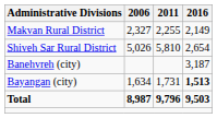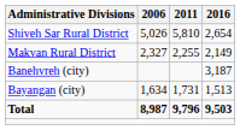 <table class="wikitable">
 <tr>
 <th>Administrative Divisions</th>
 <th>2006</th>
 <th>2011</th>
 <th>2016</th>
 </tr>
 <tr>
+<td><a href='#'>Shiveh Sar Rural District</a></td>
+<td style="text-align: right;">5,026</td>
+<td style="text-align: right;">5,810</td>
+<td style="text-align: right;">2,654</td>
+</tr>
+<tr>
 <td><a href='#'>Makvan Rural District</a></td>
 <td style="text-align: right;">2,327</td>
 <td style="text-align: right;">2,255</td>
 <td style="text-align: right;">2,149</td>
-</tr>
-<tr>
-<td><a href='#'>Shiveh Sar Rural District</a></td>
-<td style="text-align: right;">5,026</td>
-<td style="text-align: right;">5,810</td>
-<td style="text-align: right;">2,654</td>
 </tr>
 <tr>
 <td><a href='#'>Banehvreh</a> (city)</td>
 <td style="text-align: right;"></td>
 <td style="text-align: right;"></td>
 <td style="text-align: right;">3,187</td>
 </tr>
 <tr>
 <td><a href='#'>Bayangan</a> (city)</td>
 <td style="text-align: right;">1,634</td>
 <td style="text-align: right;">1,731</td>
-<td style="text-align: right;"><strong>1,513</strong></td>
+<td style="text-align: right;">1,513</td>
 </tr>
 <tr>
 <td><strong>Total</strong></td>
 <td style="text-align: right;"><strong>8,987</strong></td>
 <td style="text-align: right;"><strong>9,796</strong></td>
 <td style="text-align: right;"><strong>9,503</strong></td>
 </tr>
 <tr>
 <td colspan=4></td>
 </tr>
 </table>
